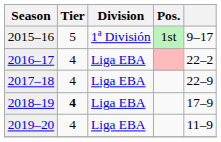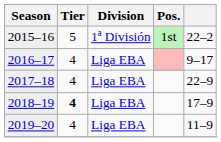 <table class="wikitable" style="font-size:85%; text-align:center">
 <tr>
 <th>Season</th>
 <th>Tier</th>
 <th>Division</th>
 <th>Pos.</th>
 <th></th>
 </tr>
 <tr>
 <td bgcolor=#efefef>2015–16</td>
 <td>5</td>
 <td align=left><a href='#'>1ª División</a></td>
 <td bgcolor=#BBF3BB>1st</td>
-<td>9–17</td>
+<td>22–2</td>
 </tr>
 <tr>
 <td bgcolor=#efefef><a href='#'>2016–17</a></td>
 <td>4</td>
 <td align=left><a href='#'>Liga EBA</a></td>
 <td bgcolor=#FFBBBB></td>
-<td>22–2</td>
+<td>9–17</td>
 </tr>
 <tr>
 <td bgcolor=#efefef><a href='#'>2017–18</a></td>
 <td>4</td>
 <td align=left><a href='#'>Liga EBA</a></td>
 <td></td>
 <td>22–9</td>
 </tr>
 <tr>
 <td bgcolor=#efefef><a href='#'>2018–19</a></td>
 <td><strong>4</strong></td>
 <td align=left><a href='#'>Liga EBA</a></td>
 <td></td>
 <td>17–9</td>
 </tr>
 <tr>
 <td bgcolor=#efefef><a href='#'>2019–20</a></td>
 <td>4</td>
 <td align=left><a href='#'>Liga EBA</a></td>
 <td></td>
 <td>11–9</td>
 </tr>
 <tr>
 </tr>
 </table>
